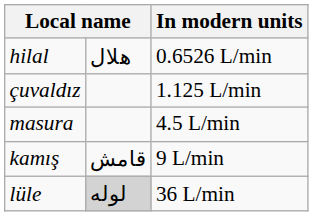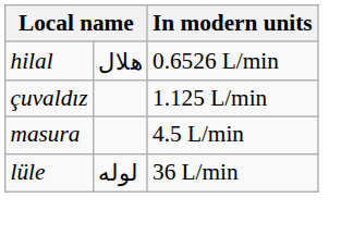 <table class="wikitable">
 <tr>
 <th colspan="2">Local name</th>
 <th>In modern units</th>
 </tr>
 <tr>
 <td><em>hilal</em></td>
 <td>هلال</td>
 <td>0.6526 L/min</td>
 </tr>
 <tr>
 <td><em>çuvaldız</em></td>
 <td></td>
 <td>1.125 L/min</td>
 </tr>
 <tr>
 <td><em>masura</em></td>
 <td></td>
 <td>4.5 L/min</td>
 </tr>
 <tr>
-<td><em>kamış</em></td>
-<td>قامش</td>
-<td>9 L/min</td>
-</tr>
-<tr>
 <td><em>lüle</em></td>
-<td style="background: lightgrey;">لوله</td>
+<td>لوله</td>
 <td>36 L/min</td>
 </tr>
 </table>
